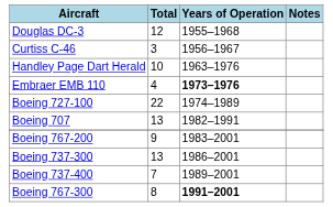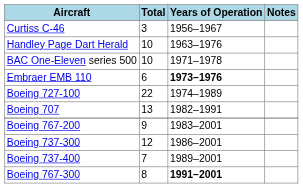 <table class="toccolours sortable" border="1" cellpadding="3" style="margin:1em auto; border-collapse:collapse">
 <tr bgcolor=lightblue>
 <th>Aircraft</th>
 <th>Total</th>
 <th>Years of Operation</th>
 <th>Notes</th>
-</tr>
-<tr>
-<td><a href='#'>Douglas DC-3</a></td>
-<td>12</td>
-<td>1955–1968</td>
-<td></td>
 </tr>
 <tr>
 <td><a href='#'>Curtiss C-46</a></td>
 <td>3</td>
 <td>1956–1967</td>
 <td></td>
 </tr>
 <tr>
 <td><a href='#'>Handley Page Dart Herald</a></td>
 <td>10</td>
 <td>1963–1976</td>
 <td></td>
 </tr>
 <tr>
+<td><a href='#'>BAC One-Eleven</a> series 500</td>
+<td>10</td>
+<td>1971–1978</td>
+<td></td>
+</tr>
+<tr>
 <td><a href='#'>Embraer EMB 110</a></td>
-<td>4</td>
+<td>6</td>
 <td><strong>1973–1976</strong></td>
 <td></td>
 </tr>
 <tr>
 <td><a href='#'>Boeing 727-100</a></td>
 <td>22</td>
 <td>1974–1989</td>
 <td></td>
 </tr>
 <tr>
 <td><a href='#'>Boeing 707</a></td>
 <td>13</td>
 <td>1982–1991</td>
 <td></td>
 </tr>
 <tr>
 </tr>
 <tr>
 <td><a href='#'>Boeing 767-200</a></td>
 <td>9</td>
 <td>1983–2001</td>
 <td></td>
 </tr>
 <tr>
 <td><a href='#'>Boeing 737-300</a></td>
-<td>13</td>
+<td>12</td>
 <td>1986–2001</td>
 <td></td>
 </tr>
 <tr>
 <td><a href='#'>Boeing 737-400</a></td>
 <td>7</td>
 <td>1989–2001</td>
 <td></td>
 </tr>
 <tr>
 <td><a href='#'>Boeing 767-300</a></td>
 <td>8</td>
 <td><strong>1991–2001</strong></td>
 <td></td>
 </tr>
 </table>
